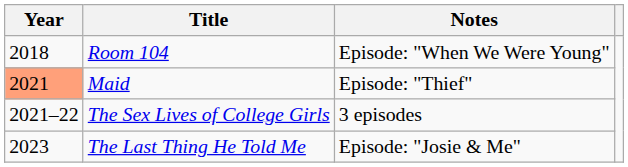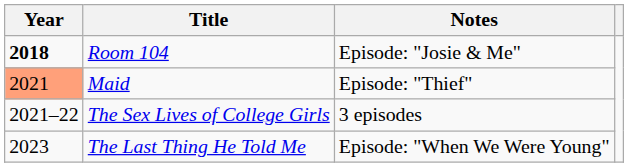 <table class="wikitable">
 <tr>
 <th>Year</th>
 <th>Title</th>
 <th>Notes</th>
 <th></th>
 </tr>
 <tr>
-<td>2018</td>
+<td><strong>2018</strong></td>
 <td><em><a href='#'>Room 104</a></em></td>
-<td>Episode: "When We Were Young"</td>
+<td>Episode: "Josie & Me"</td>
 <td rowspan="4"></td>
 </tr>
 <tr>
 <td style="background: lightsalmon;">2021</td>
 <td><em><a href='#'>Maid</a></em></td>
 <td>Episode: "Thief"</td>
 </tr>
 <tr>
 <td>2021–22</td>
 <td><em><a href='#'>The Sex Lives of College Girls</a></em></td>
 <td>3 episodes</td>
 </tr>
 <tr>
 <td>2023</td>
 <td><em><a href='#'>The Last Thing He Told Me</a></em></td>
-<td>Episode: "Josie & Me"</td>
+<td>Episode: "When We Were Young"</td>
 </tr>
 </table>
